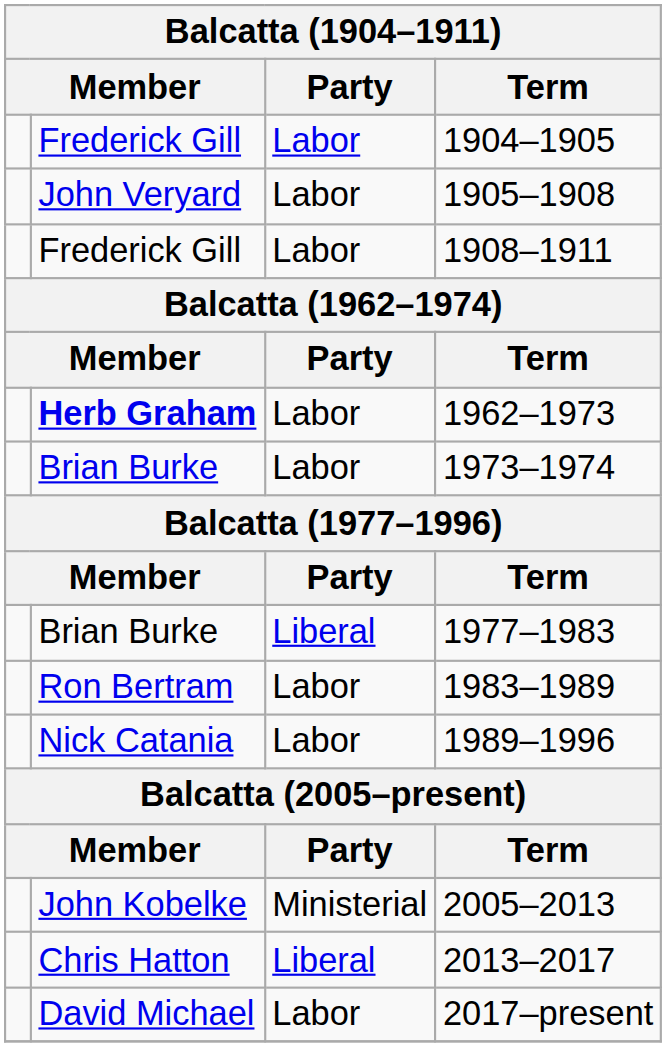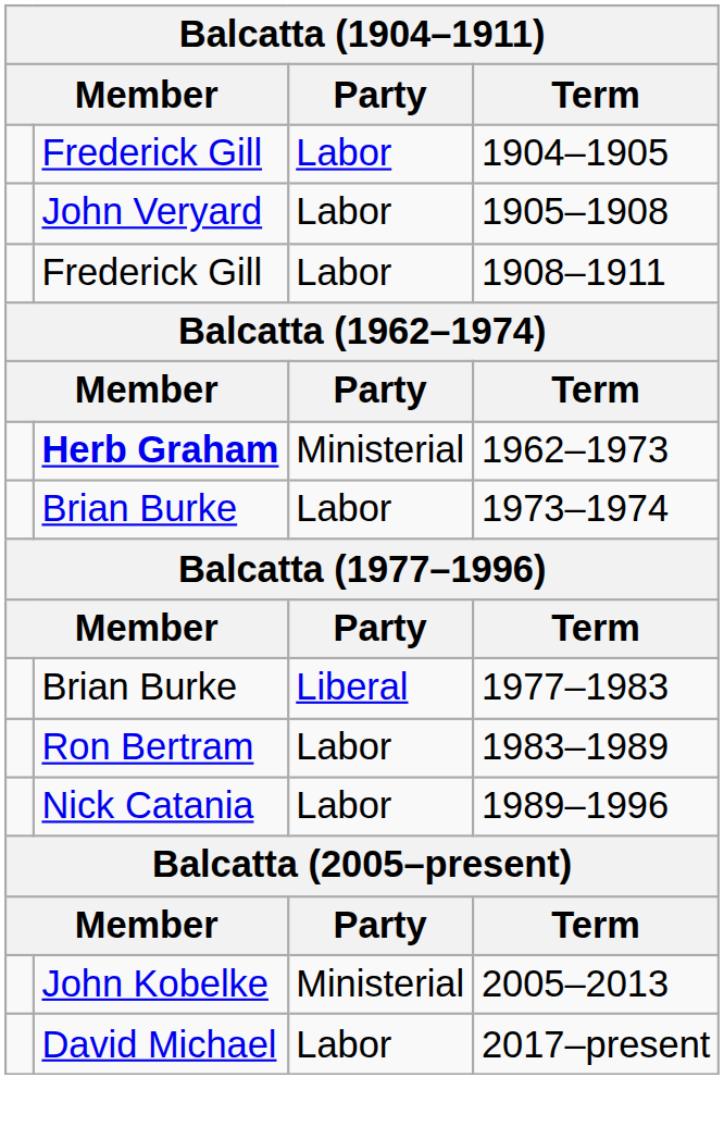 <table class="wikitable">
 <tr>
 <th colspan="4">Balcatta (1904–1911)</th>
 </tr>
 <tr>
 <th colspan="2">Member</th>
 <th>Party</th>
 <th>Term</th>
 </tr>
 <tr>
 <td> </td>
 <td><a href='#'>Frederick Gill</a></td>
 <td><a href='#'>Labor</a></td>
 <td>1904–1905</td>
 </tr>
 <tr>
 <td> </td>
 <td><a href='#'>John Veryard</a></td>
 <td>Labor</td>
 <td>1905–1908</td>
 </tr>
 <tr>
 <td> </td>
 <td>Frederick Gill</td>
 <td>Labor</td>
 <td>1908–1911</td>
 </tr>
 <tr>
 <th colspan="4">Balcatta (1962–1974)</th>
 </tr>
 <tr>
 <th colspan="2">Member</th>
 <th>Party</th>
 <th>Term</th>
 </tr>
 <tr>
 <td> </td>
 <td><strong><a href='#'>Herb Graham</a></strong></td>
-<td>Labor</td>
+<td>Ministerial</td>
 <td>1962–1973</td>
 </tr>
 <tr>
 <td> </td>
 <td><a href='#'>Brian Burke</a></td>
 <td>Labor</td>
 <td>1973–1974</td>
 </tr>
 <tr>
 <th colspan="4">Balcatta (1977–1996)</th>
 </tr>
 <tr>
 <th colspan="2">Member</th>
 <th>Party</th>
 <th>Term</th>
 </tr>
 <tr>
 <td> </td>
 <td>Brian Burke</td>
 <td><a href='#'>Liberal</a></td>
 <td>1977–1983</td>
 </tr>
 <tr>
 <td> </td>
 <td><a href='#'>Ron Bertram</a></td>
 <td>Labor</td>
 <td>1983–1989</td>
 </tr>
 <tr>
 <td> </td>
 <td><a href='#'>Nick Catania</a></td>
 <td>Labor</td>
 <td>1989–1996</td>
 </tr>
 <tr>
 <th colspan="4">Balcatta (2005–present)</th>
 </tr>
 <tr>
 <th colspan="2">Member</th>
 <th>Party</th>
 <th>Term</th>
 </tr>
 <tr>
 <td> </td>
 <td><a href='#'>John Kobelke</a></td>
 <td>Ministerial</td>
 <td>2005–2013</td>
 </tr>
 <tr>
 <td> </td>
-<td><a href='#'>Chris Hatton</a></td>
-<td><a href='#'>Liberal</a></td>
-<td>2013–2017</td>
-</tr>
-<tr>
-<td> </td>
 <td><a href='#'>David Michael</a></td>
 <td>Labor</td>
 <td>2017–present</td>
 </tr>
 <tr>
 </tr>
 </table>
